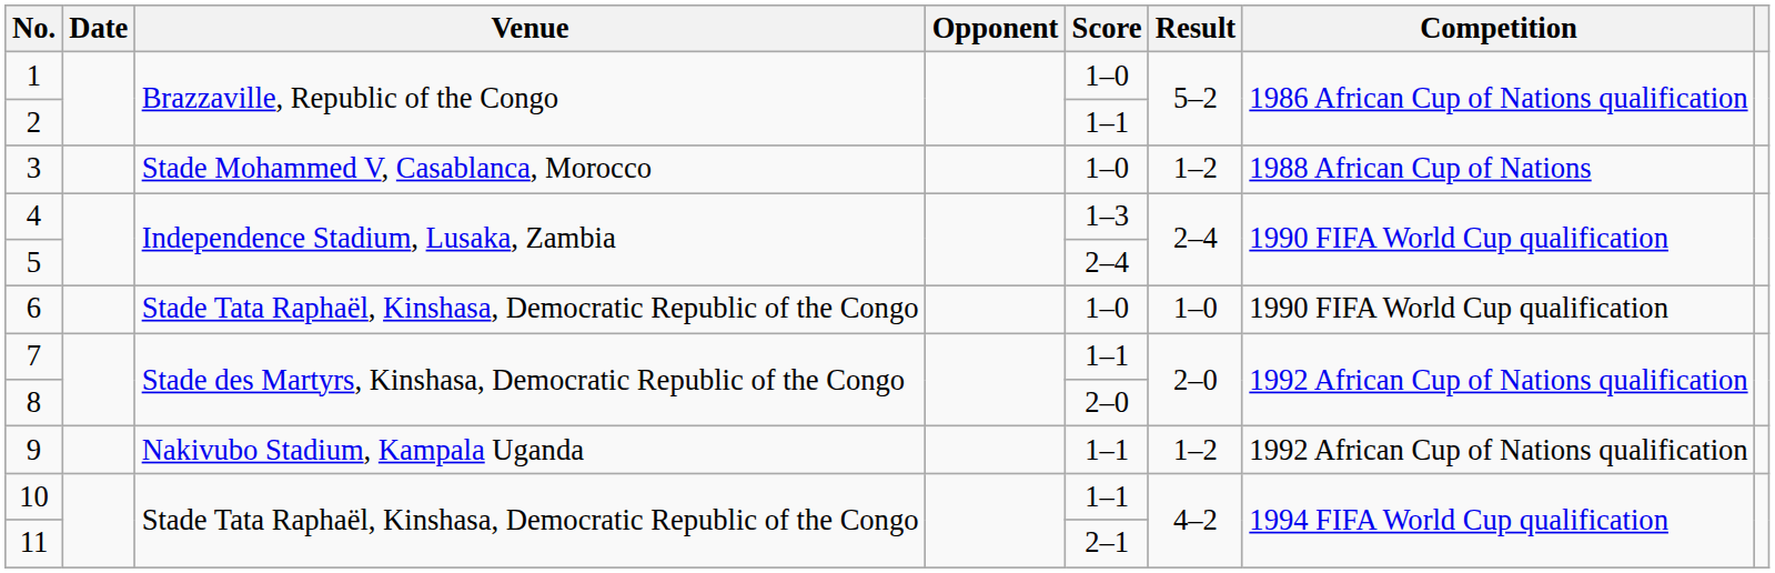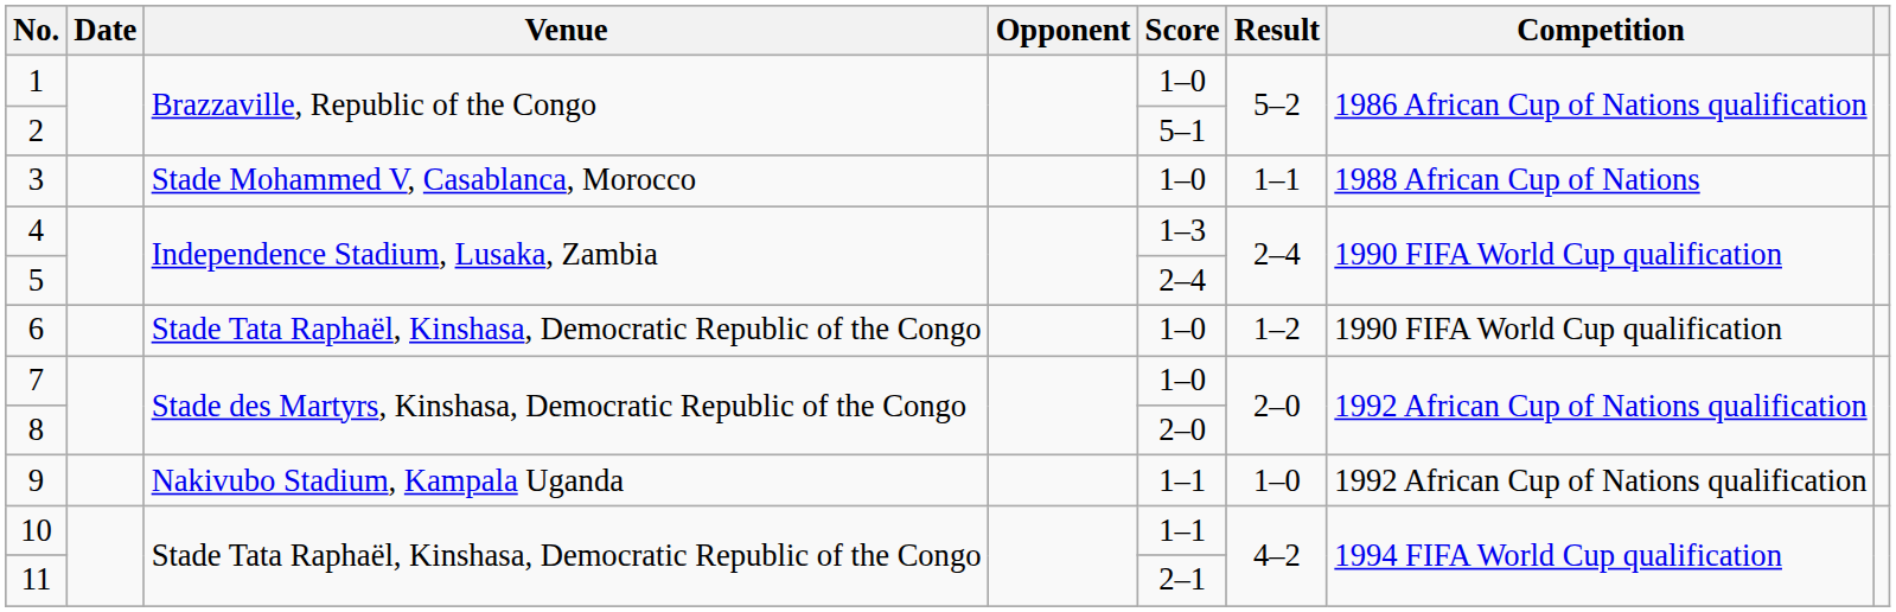 <table class="wikitable sortable">
 <tr>
 <th scope="col">No.</th>
 <th scope="col">Date</th>
 <th scope="col">Venue</th>
 <th scope="col">Opponent</th>
 <th scope="col">Score</th>
 <th scope="col">Result</th>
 <th scope="col">Competition</th>
 <th scope="col" class="unsortable"></th>
 </tr>
 <tr>
 <td style="text-align:center">1</td>
 <td rowspan="2"></td>
 <td rowspan="2"><a href='#'>Brazzaville</a>, Republic of the Congo</td>
 <td rowspan="2"></td>
 <td style="text-align:center">1–0</td>
 <td rowspan="2" style="text-align:center">5–2</td>
 <td rowspan="2"><a href='#'>1986 African Cup of Nations qualification</a></td>
 <td rowspan="2"></td>
 </tr>
 <tr>
 <td style="text-align:center">2</td>
-<td style="text-align:center">1–1</td>
+<td style="text-align:center">5–1</td>
 </tr>
 <tr>
 <td style="text-align:center">3</td>
 <td></td>
 <td><a href='#'>Stade Mohammed V</a>, <a href='#'>Casablanca</a>, Morocco</td>
 <td></td>
 <td style="text-align:center">1–0</td>
-<td style="text-align:center">1–2</td>
+<td style="text-align:center">1–1</td>
 <td><a href='#'>1988 African Cup of Nations</a></td>
 <td></td>
 </tr>
 <tr>
 <td style="text-align:center">4</td>
 <td rowspan="2"></td>
 <td rowspan="2"><a href='#'>Independence Stadium</a>, <a href='#'>Lusaka</a>, Zambia</td>
 <td rowspan="2"></td>
 <td style="text-align:center">1–3</td>
 <td rowspan="2" style="text-align:center">2–4</td>
 <td rowspan="2"><a href='#'>1990 FIFA World Cup qualification</a></td>
 <td rowspan="2"></td>
 </tr>
 <tr>
 <td style="text-align:center">5</td>
 <td style="text-align:center">2–4</td>
 </tr>
 <tr>
 <td style="text-align:center">6</td>
 <td></td>
 <td><a href='#'>Stade Tata Raphaël</a>, <a href='#'>Kinshasa</a>, Democratic Republic of the Congo</td>
 <td></td>
 <td style="text-align:center">1–0</td>
-<td style="text-align:center">1–0</td>
+<td style="text-align:center">1–2</td>
 <td>1990 FIFA World Cup qualification</td>
 <td></td>
 </tr>
 <tr>
 <td style="text-align:center">7</td>
 <td rowspan="2"></td>
 <td rowspan="2"><a href='#'>Stade des Martyrs</a>, Kinshasa, Democratic Republic of the Congo</td>
 <td rowspan="2"></td>
-<td style="text-align:center">1–1</td>
+<td style="text-align:center">1–0</td>
 <td rowspan="2" style="text-align:center">2–0</td>
 <td rowspan="2"><a href='#'>1992 African Cup of Nations qualification</a></td>
 <td rowspan="2"></td>
 </tr>
 <tr>
 <td style="text-align:center">8</td>
 <td style="text-align:center">2–0</td>
 </tr>
 <tr>
 <td style="text-align:center">9</td>
 <td></td>
 <td><a href='#'>Nakivubo Stadium</a>, <a href='#'>Kampala</a> Uganda</td>
 <td></td>
 <td style="text-align:center">1–1</td>
-<td style="text-align:center">1–2</td>
+<td style="text-align:center">1–0</td>
 <td>1992 African Cup of Nations qualification</td>
 <td></td>
 </tr>
 <tr>
 <td style="text-align:center">10</td>
 <td rowspan="2"></td>
 <td rowspan="2">Stade Tata Raphaël, Kinshasa, Democratic Republic of the Congo</td>
 <td rowspan="2"></td>
 <td style="text-align:center">1–1</td>
 <td rowspan="2" style="text-align:center">4–2</td>
 <td rowspan="2"><a href='#'>1994 FIFA World Cup qualification</a></td>
 <td rowspan="2"></td>
 </tr>
 <tr>
 <td style="text-align:center">11</td>
 <td style="text-align:center">2–1</td>
 </tr>
 </table>
